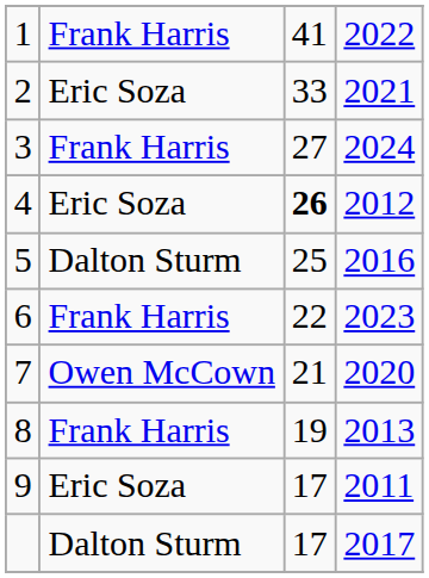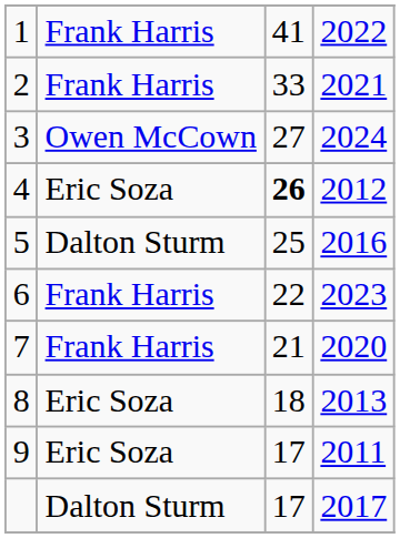 <table class="wikitable">
 <tr>
 </tr>
 <tr>
 <td>1</td>
 <td><a href='#'>Frank Harris</a></td>
 <td><abbr>41</abbr></td>
 <td><a href='#'>2022</a></td>
 </tr>
 <tr>
 <td>2</td>
-<td>Eric Soza</td>
+<td><a href='#'>Frank Harris</a></td>
 <td><abbr>33</abbr></td>
 <td><a href='#'>2021</a></td>
 </tr>
 <tr>
 <td>3</td>
-<td><a href='#'>Frank Harris</a></td>
+<td><a href='#'>Owen McCown</a></td>
 <td><abbr>27</abbr></td>
 <td><a href='#'>2024</a></td>
 </tr>
 <tr>
 <td>4</td>
 <td>Eric Soza</td>
 <td><strong><abbr>26</abbr></strong></td>
 <td><a href='#'>2012</a></td>
 </tr>
 <tr>
 <td>5</td>
 <td>Dalton Sturm</td>
 <td><abbr>25</abbr></td>
 <td><a href='#'>2016</a></td>
 </tr>
 <tr>
 <td>6</td>
 <td><a href='#'>Frank Harris</a></td>
 <td><abbr>22</abbr></td>
 <td><a href='#'>2023</a></td>
 </tr>
 <tr>
 <td>7</td>
-<td><a href='#'>Owen McCown</a></td>
+<td><a href='#'>Frank Harris</a></td>
 <td><abbr>21</abbr></td>
 <td><a href='#'>2020</a></td>
 </tr>
 <tr>
 <td>8</td>
-<td><a href='#'>Frank Harris</a></td>
-<td><abbr>19</abbr></td>
+<td>Eric Soza</td>
+<td><abbr>18</abbr></td>
 <td><a href='#'>2013</a></td>
 </tr>
 <tr>
 <td>9</td>
 <td>Eric Soza</td>
 <td><abbr>17</abbr></td>
 <td><a href='#'>2011</a></td>
 </tr>
 <tr>
 <td></td>
 <td>Dalton Sturm</td>
 <td><abbr>17</abbr></td>
 <td><a href='#'>2017</a></td>
 </tr>
 <tr>
 </tr>
 </table>
